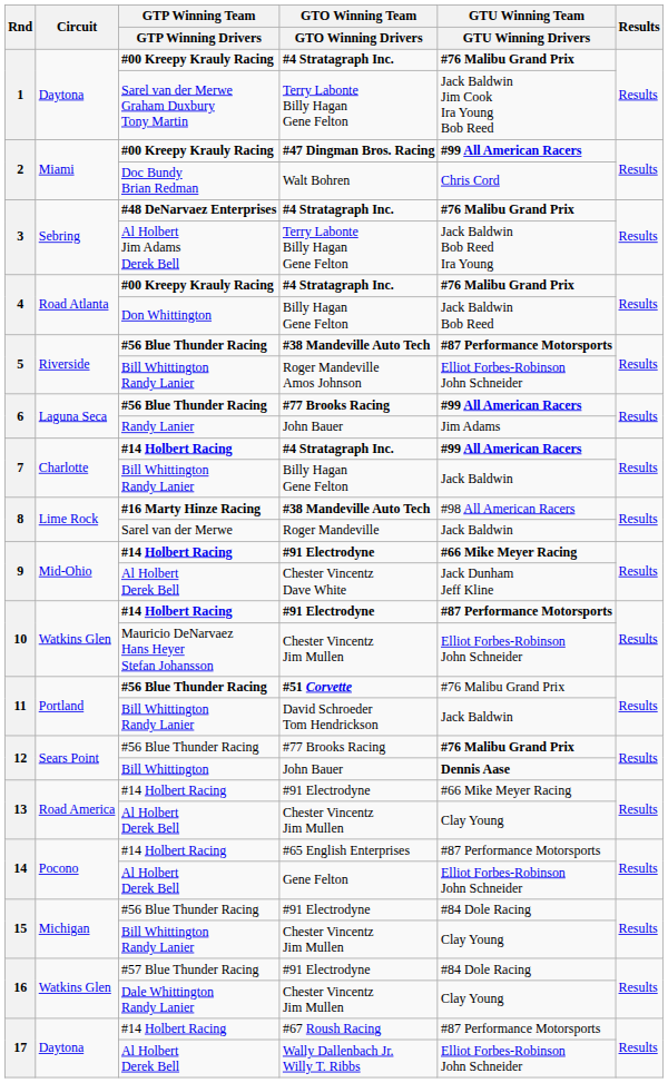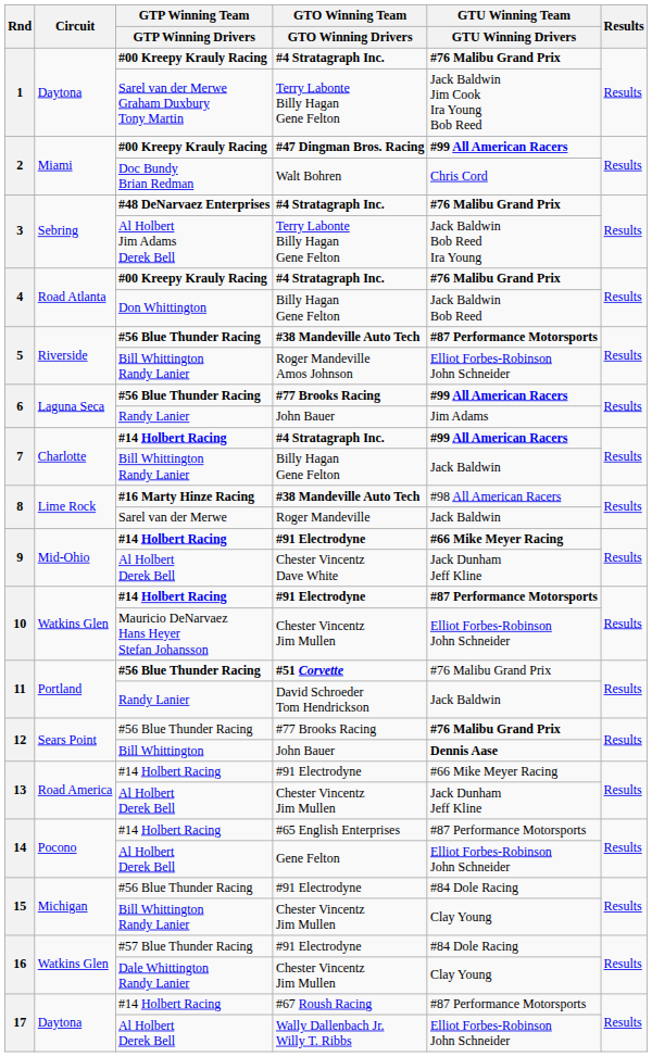 <table class="wikitable" style="font-size: 90%;">
 <tr>
 <th rowspan=2>Rnd</th>
 <th rowspan=2>Circuit</th>
 <th>GTP Winning Team</th>
 <th>GTO Winning Team</th>
 <th>GTU Winning Team</th>
 <th rowspan=2>Results</th>
 </tr>
 <tr>
 <th>GTP Winning Drivers</th>
 <th>GTO Winning Drivers</th>
 <th>GTU Winning Drivers</th>
 </tr>
 <tr>
 <th rowspan=2>1</th>
 <td rowspan=2><a href='#'>Daytona</a></td>
 <td><strong> #00 Kreepy Krauly Racing</strong></td>
 <td><strong> #4 Stratagraph Inc.</strong></td>
 <td><strong> #76 Malibu Grand Prix</strong></td>
 <td rowspan=2><a href='#'>Results</a></td>
 </tr>
 <tr>
 <td> <a href='#'>Sarel van der Merwe</a><br> <a href='#'>Graham Duxbury</a><br> <a href='#'>Tony Martin</a></td>
 <td> <a href='#'>Terry Labonte</a><br> Billy Hagan<br> Gene Felton</td>
 <td> Jack Baldwin<br> Jim Cook<br> Ira Young<br> Bob Reed</td>
 </tr>
 <tr>
 <th rowspan=2>2</th>
 <td rowspan=2><a href='#'>Miami</a></td>
 <td><strong> #00 Kreepy Krauly Racing</strong></td>
 <td><strong> #47 Dingman Bros. Racing</strong></td>
 <td><strong> #99 <a href='#'>All American Racers</a></strong></td>
 <td rowspan=2><a href='#'>Results</a></td>
 </tr>
 <tr>
 <td> <a href='#'>Doc Bundy</a><br> <a href='#'>Brian Redman</a></td>
 <td> Walt Bohren</td>
 <td> <a href='#'>Chris Cord</a></td>
 </tr>
 <tr>
 <th rowspan=2>3</th>
 <td rowspan=2><a href='#'>Sebring</a></td>
 <td><strong> #48 DeNarvaez Enterprises</strong></td>
 <td><strong> #4 Stratagraph Inc.</strong></td>
 <td><strong> #76 Malibu Grand Prix</strong></td>
 <td rowspan=2><a href='#'>Results</a></td>
 </tr>
 <tr>
 <td> <a href='#'>Al Holbert</a><br> Jim Adams<br> <a href='#'>Derek Bell</a></td>
 <td> <a href='#'>Terry Labonte</a><br> Billy Hagan<br> Gene Felton</td>
 <td> Jack Baldwin<br> Bob Reed<br> Ira Young</td>
 </tr>
 <tr>
 <th rowspan=2>4</th>
 <td rowspan=2><a href='#'>Road Atlanta</a></td>
 <td><strong> #00 Kreepy Krauly Racing</strong></td>
 <td><strong> #4 Stratagraph Inc.</strong></td>
 <td><strong> #76 Malibu Grand Prix</strong></td>
 <td rowspan=2><a href='#'>Results</a></td>
 </tr>
 <tr>
 <td> <a href='#'>Don Whittington</a></td>
 <td> Billy Hagan<br> Gene Felton</td>
 <td> Jack Baldwin<br> Bob Reed</td>
 </tr>
 <tr>
 <th rowspan=2>5</th>
 <td rowspan=2><a href='#'>Riverside</a></td>
 <td><strong> #56 Blue Thunder Racing</strong></td>
 <td><strong> #38 Mandeville Auto Tech</strong></td>
 <td><strong> #87 Performance Motorsports</strong></td>
 <td rowspan=2><a href='#'>Results</a></td>
 </tr>
 <tr>
 <td> <a href='#'>Bill Whittington</a><br> <a href='#'>Randy Lanier</a></td>
 <td> Roger Mandeville<br> Amos Johnson</td>
 <td> <a href='#'>Elliot Forbes-Robinson</a><br> John Schneider</td>
 </tr>
 <tr>
 <th rowspan=2>6</th>
 <td rowspan=2><a href='#'>Laguna Seca</a></td>
 <td><strong> #56 Blue Thunder Racing</strong></td>
 <td><strong> #77 Brooks Racing</strong></td>
 <td><strong> #99 <a href='#'>All American Racers</a></strong></td>
 <td rowspan=2><a href='#'>Results</a></td>
 </tr>
 <tr>
 <td> <a href='#'>Randy Lanier</a></td>
 <td> John Bauer</td>
 <td> Jim Adams</td>
 </tr>
 <tr>
 <th rowspan=2>7</th>
 <td rowspan=2><a href='#'>Charlotte</a></td>
 <td><strong> #14 <a href='#'>Holbert Racing</a></strong></td>
 <td><strong> #4 Stratagraph Inc.</strong></td>
 <td><strong> #99 <a href='#'>All American Racers</a></strong></td>
 <td rowspan=2><a href='#'>Results</a></td>
 </tr>
 <tr>
 <td> <a href='#'>Bill Whittington</a><br> <a href='#'>Randy Lanier</a></td>
 <td> Billy Hagan<br> Gene Felton</td>
 <td> Jack Baldwin</td>
 </tr>
 <tr>
 <th rowspan=2>8</th>
 <td rowspan=2><a href='#'>Lime Rock</a></td>
 <td><strong> #16 Marty Hinze Racing</strong></td>
 <td><strong> #38 Mandeville Auto Tech</strong></td>
 <td></strong> #98 <a href='#'>All American Racers</a><strong></td>
 <td rowspan=2><a href='#'>Results</a></td>
 </tr>
 <tr>
 <td> Sarel van der Merwe</td>
 <td> Roger Mandeville</td>
 <td> Jack Baldwin</td>
 </tr>
 <tr>
 <th rowspan=2>9</th>
 <td rowspan=2><a href='#'>Mid-Ohio</a></td>
 <td><strong> #14 <a href='#'>Holbert Racing</a></strong></td>
 <td><strong> #91 Electrodyne</strong></td>
 <td><strong> #66 Mike Meyer Racing</strong></td>
 <td rowspan=2><a href='#'>Results</a></td>
 </tr>
 <tr>
 <td> <a href='#'>Al Holbert</a><br> <a href='#'>Derek Bell</a></td>
 <td> Chester Vincentz<br> Dave White</td>
 <td> Jack Dunham<br> Jeff Kline</td>
 </tr>
 <tr>
 <th rowspan=2>10</th>
 <td rowspan=2><a href='#'>Watkins Glen</a></td>
 <td><strong> #14 <a href='#'>Holbert Racing</a></strong></td>
 <td><strong> #91 Electrodyne</strong></td>
 <td><strong> #87 Performance Motorsports</strong></td>
 <td rowspan=2><a href='#'>Results</a></td>
 </tr>
 <tr>
 <td> Mauricio DeNarvaez<br> <a href='#'>Hans Heyer</a><br> <a href='#'>Stefan Johansson</a></td>
 <td> Chester Vincentz<br> Jim Mullen</td>
 <td> <a href='#'>Elliot Forbes-Robinson</a><br> John Schneider</td>
 </tr>
 <tr>
 <th rowspan=2>11</th>
 <td rowspan=2><a href='#'>Portland</a></td>
 <td><strong> #56 Blue Thunder Racing</strong></td>
 <td><strong> #51 <em><a href='#'>Corvette</a><strong><em></td>
 <td></strong> #76 Malibu Grand Prix<strong></td>
 <td rowspan=2><a href='#'>Results</a></td>
 </tr>
 <tr>
-<td> <a href='#'>Bill Whittington</a><br> <a href='#'>Randy Lanier</a></td>
+<td> <a href='#'>Randy Lanier</a></td>
 <td> David Schroeder<br> Tom Hendrickson</td>
 <td> Jack Baldwin</td>
 </tr>
 <tr>
 <th rowspan=2>12</th>
 <td rowspan=2><a href='#'>Sears Point</a></td>
 <td></strong> #56 Blue Thunder Racing<strong></td>
 <td></strong> #77 Brooks Racing<strong></td>
 <td><strong> #76 Malibu Grand Prix</strong></td>
 <td rowspan=2><a href='#'>Results</a></td>
 </tr>
 <tr>
 <td> <a href='#'>Bill Whittington</a></td>
 <td> John Bauer</td>
 <td><strong> Dennis Aase</strong></td>
 </tr>
 <tr>
 <th rowspan=2>13</th>
 <td rowspan=2><a href='#'>Road America</a></td>
 <td></strong> #14 <a href='#'>Holbert Racing</a><strong></td>
 <td></strong> #91 Electrodyne<strong></td>
 <td></strong> #66 Mike Meyer Racing<strong></td>
 <td rowspan=2><a href='#'>Results</a></td>
 </tr>
 <tr>
 <td> <a href='#'>Al Holbert</a><br> <a href='#'>Derek Bell</a></td>
 <td> Chester Vincentz<br> Jim Mullen</td>
-<td> Clay Young</td>
+<td> Jack Dunham<br> Jeff Kline</td>
 </tr>
 <tr>
 <th rowspan=2>14</th>
 <td rowspan=2><a href='#'>Pocono</a></td>
 <td></strong> #14 <a href='#'>Holbert Racing</a><strong></td>
 <td></strong> #65 English Enterprises<strong></td>
 <td></strong> #87 Performance Motorsports<strong></td>
 <td rowspan=2><a href='#'>Results</a></td>
 </tr>
 <tr>
 <td> <a href='#'>Al Holbert</a><br> <a href='#'>Derek Bell</a></td>
 <td> Gene Felton</td>
 <td> <a href='#'>Elliot Forbes-Robinson</a><br> John Schneider</td>
 </tr>
 <tr>
 <th rowspan=2>15</th>
 <td rowspan=2><a href='#'>Michigan</a></td>
 <td></strong> #56 Blue Thunder Racing<strong></td>
 <td></strong> #91 Electrodyne<strong></td>
 <td></strong> #84 Dole Racing<strong></td>
 <td rowspan=2><a href='#'>Results</a></td>
 </tr>
 <tr>
 <td> <a href='#'>Bill Whittington</a><br> <a href='#'>Randy Lanier</a></td>
 <td> Chester Vincentz<br> Jim Mullen</td>
 <td> Clay Young</td>
 </tr>
 <tr>
 <th rowspan=2>16</th>
 <td rowspan=2><a href='#'>Watkins Glen</a></td>
 <td></strong> #57 Blue Thunder Racing<strong></td>
 <td></strong> #91 Electrodyne<strong></td>
 <td></strong> #84 Dole Racing<strong></td>
 <td rowspan=2><a href='#'>Results</a></td>
 </tr>
 <tr>
 <td> <a href='#'>Dale Whittington</a><br> <a href='#'>Randy Lanier</a></td>
 <td> Chester Vincentz<br> Jim Mullen</td>
 <td> Clay Young</td>
 </tr>
 <tr>
 <th rowspan=2>17</th>
 <td rowspan=2><a href='#'>Daytona</a></td>
 <td></strong> #14 <a href='#'>Holbert Racing</a><strong></td>
 <td></strong> #67 <a href='#'>Roush Racing</a><strong></td>
 <td></strong> #87 Performance Motorsports<strong></td>
 <td rowspan=2><a href='#'>Results</a></td>
 </tr>
 <tr>
 <td> <a href='#'>Al Holbert</a><br> <a href='#'>Derek Bell</a></td>
 <td> <a href='#'>Wally Dallenbach Jr.</a><br> <a href='#'>Willy T. Ribbs</a></td>
 <td> <a href='#'>Elliot Forbes-Robinson</a><br> John Schneider</td>
 </tr>
 </table>
